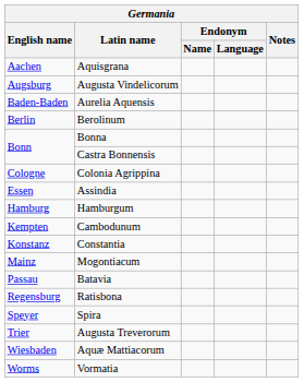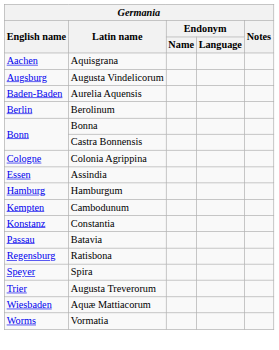 <table class="wikitable sortable">
 <tr>
 <th colspan="5"> <em>Germania</em></th>
 </tr>
 <tr>
 <th rowspan="2">English name</th>
 <th rowspan="2">Latin name</th>
 <th colspan="2">Endonym</th>
 <th rowspan="2">Notes</th>
 </tr>
 <tr>
 <th>Name</th>
 <th>Language</th>
 </tr>
 <tr>
 <td><a href='#'>Aachen</a></td>
 <td>Aquisgrana</td>
 <td></td>
 <td></td>
 <td></td>
 </tr>
 <tr>
 <td><a href='#'>Augsburg</a></td>
 <td>Augusta Vindelicorum</td>
 <td></td>
 <td></td>
 <td></td>
 </tr>
 <tr>
 <td><a href='#'>Baden-Baden</a></td>
 <td>Aurelia Aquensis</td>
 <td></td>
 <td></td>
 <td></td>
 </tr>
 <tr>
 <td><a href='#'>Berlin</a></td>
 <td>Berolinum</td>
 <td></td>
 <td></td>
 <td></td>
 </tr>
 <tr>
 <td rowspan="2"><a href='#'>Bonn</a></td>
 <td>Bonna</td>
 <td></td>
 <td></td>
 <td></td>
 </tr>
 <tr>
 <td>Castra Bonnensis</td>
 <td></td>
 <td></td>
 <td></td>
 </tr>
 <tr>
 <td><a href='#'>Cologne</a></td>
 <td>Colonia Agrippina</td>
 <td></td>
 <td></td>
 <td></td>
 </tr>
 <tr>
 <td><a href='#'>Essen</a></td>
 <td>Assindia</td>
 <td></td>
 <td></td>
 <td></td>
 </tr>
 <tr>
 <td><a href='#'>Hamburg</a></td>
 <td>Hamburgum</td>
 <td></td>
 <td></td>
 <td></td>
 </tr>
 <tr>
 <td><a href='#'>Kempten</a></td>
 <td>Cambodunum</td>
 <td></td>
 <td></td>
 <td></td>
 </tr>
 <tr>
 <td><a href='#'>Konstanz</a></td>
 <td>Constantia</td>
 <td></td>
 <td></td>
 <td></td>
 </tr>
 <tr>
-<td><a href='#'>Mainz</a></td>
-<td>Mogontiacum</td>
-<td></td>
-<td></td>
-<td></td>
-</tr>
-<tr>
 <td><a href='#'>Passau</a></td>
 <td>Batavia</td>
 <td></td>
 <td></td>
 <td></td>
 </tr>
 <tr>
 <td><a href='#'>Regensburg</a></td>
 <td>Ratisbona</td>
 <td></td>
 <td></td>
 <td></td>
 </tr>
 <tr>
 <td><a href='#'>Speyer</a></td>
 <td>Spira</td>
 <td></td>
 <td></td>
 <td></td>
 </tr>
 <tr>
 <td><a href='#'>Trier</a></td>
 <td>Augusta Treverorum</td>
 <td></td>
 <td></td>
 <td></td>
 </tr>
 <tr>
 <td><a href='#'>Wiesbaden</a></td>
 <td>Aquæ Mattiacorum</td>
 <td></td>
 <td></td>
 <td></td>
 </tr>
 <tr>
 <td><a href='#'>Worms</a></td>
 <td>Vormatia</td>
 <td></td>
 <td></td>
 <td></td>
 </tr>
 </table>
